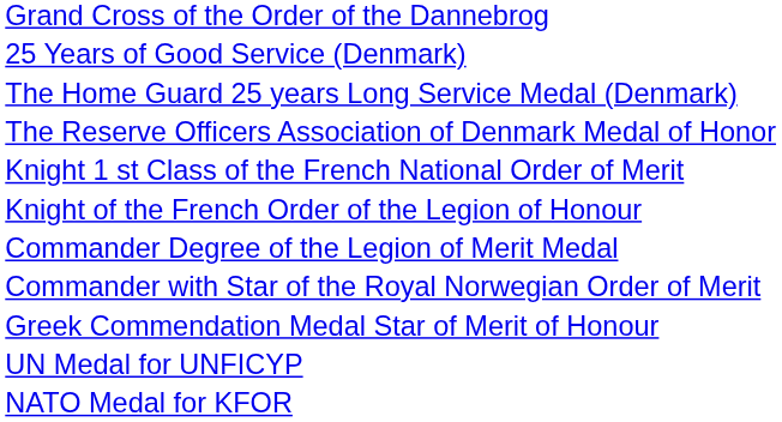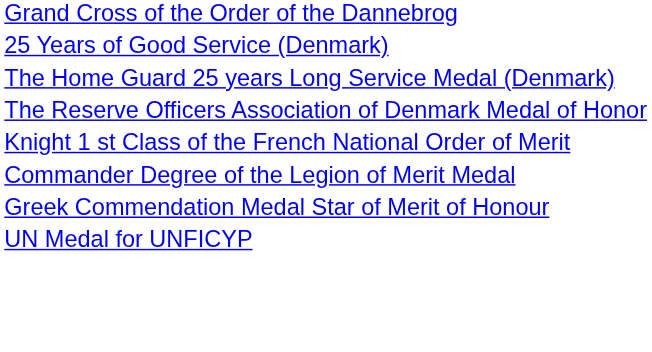 <table>
 <tr>
 <td></td>
 <td><a href='#'>Grand Cross of the Order of the Dannebrog</a></td>
 </tr>
 <tr>
 <td></td>
 <td><a href='#'> 25 Years of Good Service (Denmark)</a></td>
 </tr>
 <tr>
 <td></td>
 <td><a href='#'>The Home Guard 25 years Long Service Medal (Denmark)</a></td>
 </tr>
 <tr>
 <td></td>
 <td><a href='#'>The Reserve Officers Association of Denmark Medal of Honor</a></td>
 </tr>
 <tr>
 <td></td>
 <td><a href='#'>Knight 1 st Class of the French National Order of Merit</a></td>
 </tr>
 <tr>
 <td></td>
-<td><a href='#'>Knight of the French Order of the Legion of Honour</a></td>
-</tr>
-<tr>
-<td></td>
 <td><a href='#'>Commander Degree of the Legion of Merit Medal</a></td>
-</tr>
-<tr>
-<td></td>
-<td><a href='#'>Commander with Star of the Royal Norwegian Order of Merit</a></td>
 </tr>
 <tr>
 <td></td>
 <td><a href='#'>Greek Commendation Medal Star of Merit of Honour</a></td>
 </tr>
 <tr>
 <td></td>
 <td><a href='#'>UN Medal for UNFICYP</a></td>
 </tr>
 <tr>
-<td></td>
-<td><a href='#'> NATO Medal for KFOR</a></td>
-</tr>
-<tr>
 </tr>
 </table>
